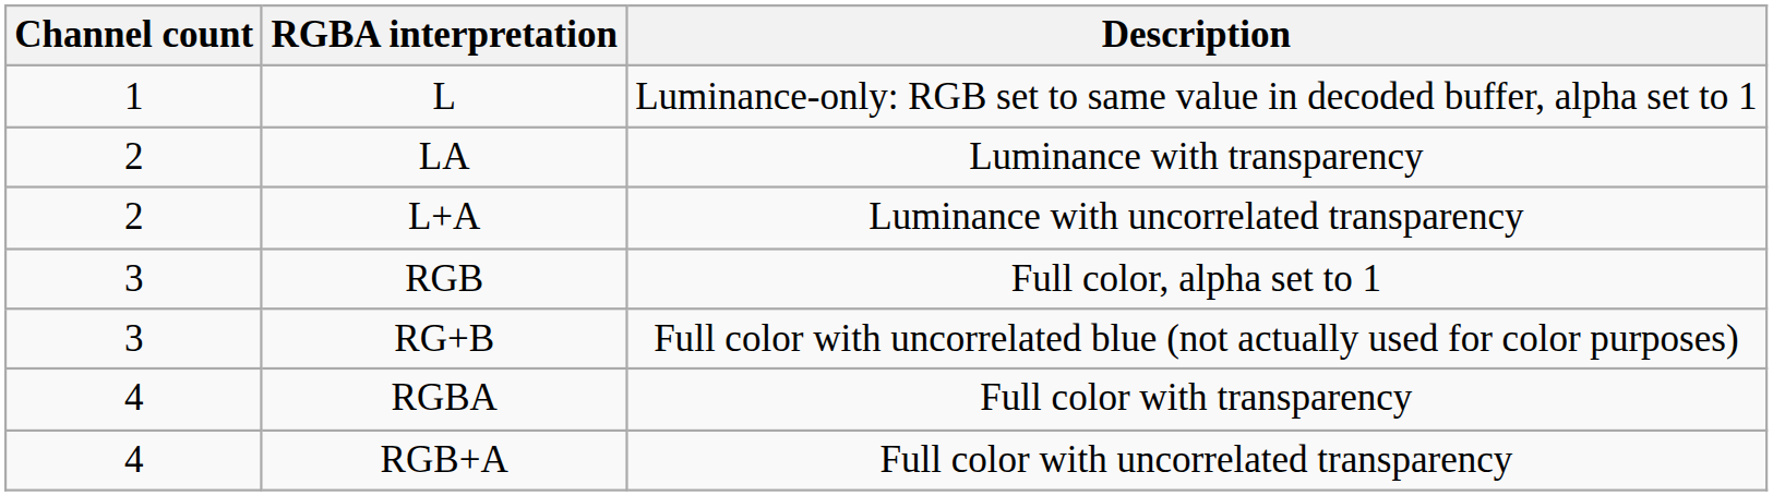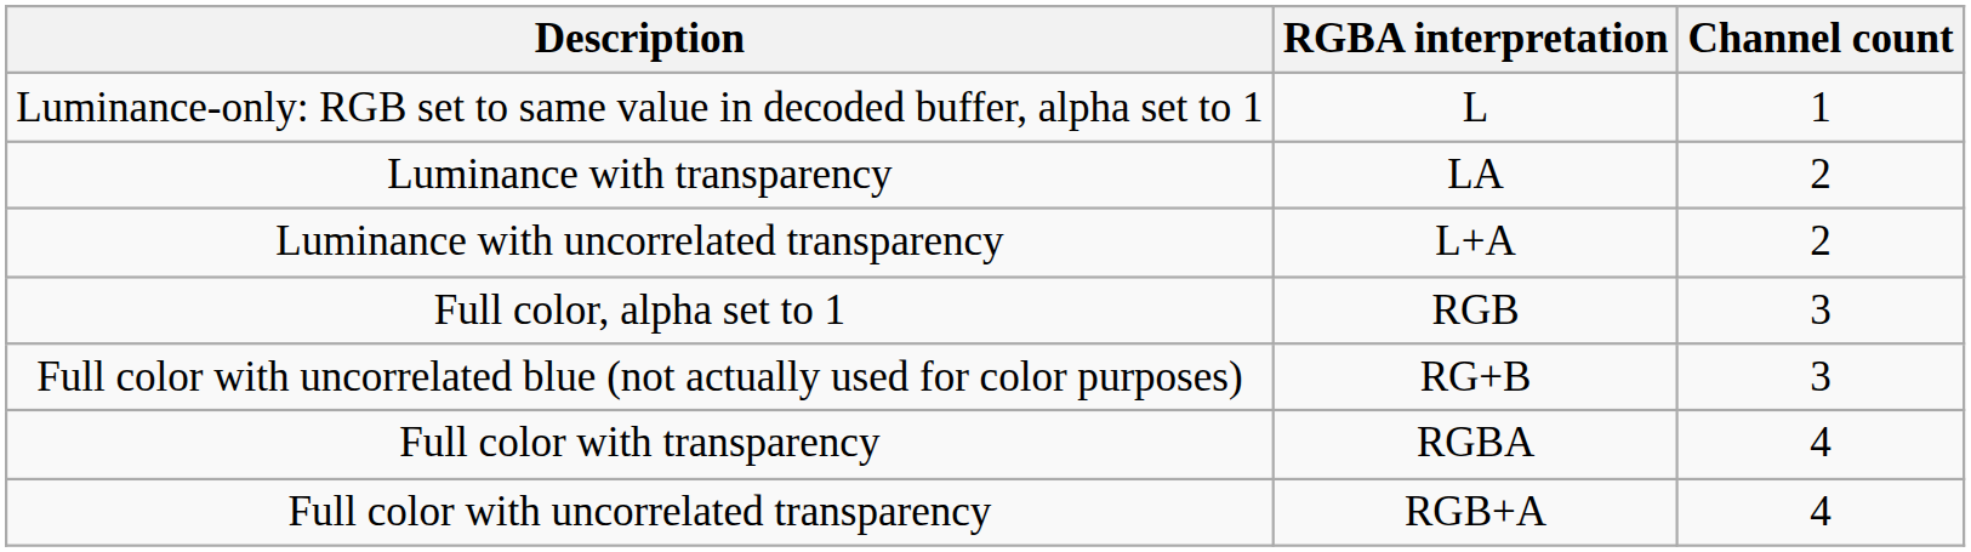 <table class="wikitable">
 <tr style="text-align:center;">
+<th>Description</th>
+<th>RGBA interpretation</th>
 <th>Channel count</th>
-<th>RGBA interpretation</th>
-<th>Description</th>
 </tr>
 <tr style="text-align:center;">
+<td>Luminance-only: RGB set to same value in decoded buffer, alpha set to 1</td>
+<td>L</td>
 <td>1</td>
-<td>L</td>
-<td>Luminance-only: RGB set to same value in decoded buffer, alpha set to 1</td>
 </tr>
 <tr style="text-align:center;">
+<td>Luminance with transparency</td>
+<td>LA</td>
 <td>2</td>
-<td>LA</td>
-<td>Luminance with transparency</td>
 </tr>
 <tr style="text-align:center;">
+<td>Luminance with uncorrelated transparency</td>
+<td>L+A</td>
 <td>2</td>
-<td>L+A</td>
-<td>Luminance with uncorrelated transparency</td>
 </tr>
 <tr style="text-align:center;">
+<td>Full color, alpha set to 1</td>
+<td>RGB</td>
 <td>3</td>
-<td>RGB</td>
-<td>Full color, alpha set to 1</td>
 </tr>
 <tr style="text-align:center;">
+<td>Full color with uncorrelated blue (not actually used for color purposes)</td>
+<td>RG+B</td>
 <td>3</td>
-<td>RG+B</td>
-<td>Full color with uncorrelated blue (not actually used for color purposes)</td>
 </tr>
 <tr style="text-align:center;">
+<td>Full color with transparency</td>
+<td>RGBA</td>
 <td>4</td>
-<td>RGBA</td>
-<td>Full color with transparency</td>
 </tr>
 <tr style="text-align:center;">
+<td>Full color with uncorrelated transparency</td>
+<td>RGB+A</td>
 <td>4</td>
-<td>RGB+A</td>
-<td>Full color with uncorrelated transparency</td>
 </tr>
 </table>
